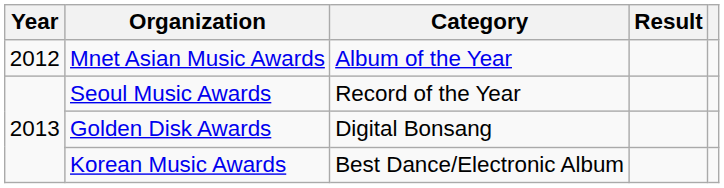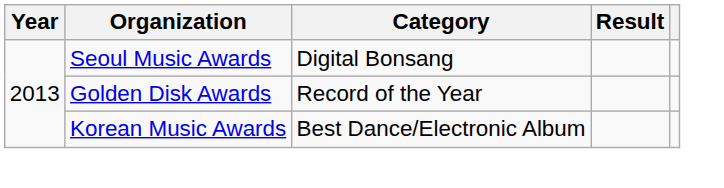 <table class="wikitable plainrowheaders">
 <tr>
 <th>Year</th>
 <th>Organization</th>
 <th>Category</th>
 <th>Result</th>
 <th class="unsortable"></th>
 </tr>
 <tr>
-<td>2012</td>
-<td><a href='#'>Mnet Asian Music Awards</a></td>
-<td><a href='#'>Album of the Year</a></td>
-<td></td>
-<td style="text-align:center;"></td>
-</tr>
-<tr>
 <td rowspan="3">2013</td>
 <td><a href='#'>Seoul Music Awards</a></td>
-<td>Record of the Year</td>
+<td>Digital Bonsang</td>
 <td></td>
 <td style="text-align:center;"></td>
 </tr>
 <tr>
 <td><a href='#'>Golden Disk Awards</a></td>
-<td>Digital Bonsang</td>
+<td>Record of the Year</td>
 <td></td>
 <td style="text-align:center;"></td>
 </tr>
 <tr>
 <td><a href='#'>Korean Music Awards</a></td>
 <td>Best Dance/Electronic Album</td>
 <td></td>
 <td style="text-align:center;"></td>
 </tr>
 </table>
